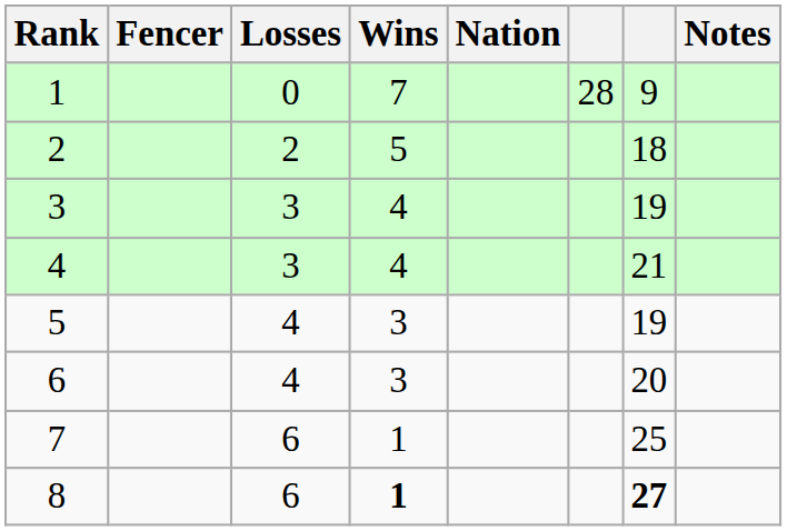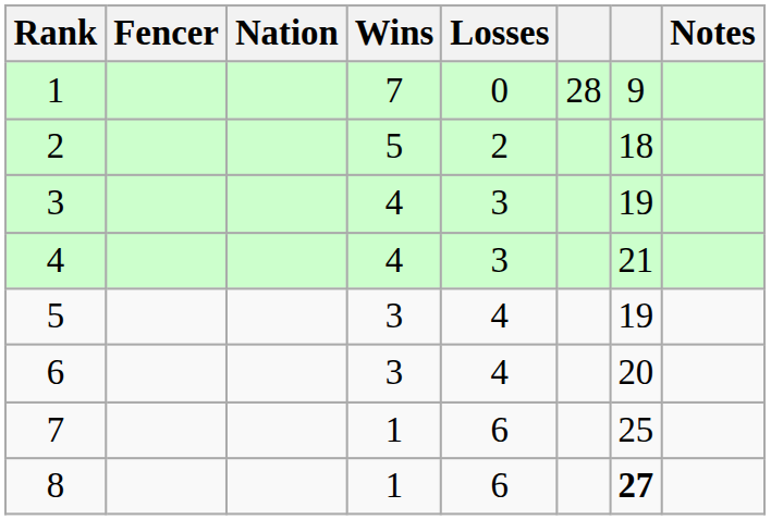 <table class="wikitable sortable" style="text-align: center;">
 <tr>
 <th>Rank</th>
 <th>Fencer</th>
+<th>Nation</th>
+<th>Wins</th>
 <th>Losses</th>
-<th>Wins</th>
-<th>Nation</th>
 <th></th>
 <th></th>
 <th>Notes</th>
 </tr>
 <tr style="background:#cfc;">
 <td>1</td>
 <td align=left></td>
+<td align=left></td>
+<td>7</td>
 <td>0</td>
-<td>7</td>
-<td align=left></td>
 <td>28</td>
 <td>9</td>
 <td></td>
 </tr>
 <tr style="background:#cfc;">
 <td>2</td>
 <td align=left></td>
+<td align=left></td>
+<td>5</td>
 <td>2</td>
-<td>5</td>
-<td align=left></td>
 <td></td>
 <td>18</td>
 <td></td>
 </tr>
 <tr style="background:#cfc;">
 <td>3</td>
 <td align=left></td>
+<td align=left></td>
+<td>4</td>
 <td>3</td>
-<td>4</td>
-<td align=left></td>
 <td></td>
 <td>19</td>
 <td></td>
 </tr>
 <tr style="background:#cfc;">
 <td>4</td>
 <td align=left></td>
+<td align=left></td>
+<td>4</td>
 <td>3</td>
-<td>4</td>
-<td align=left></td>
 <td></td>
 <td>21</td>
 <td></td>
 </tr>
 <tr>
 <td>5</td>
 <td align=left></td>
+<td align=left></td>
+<td>3</td>
 <td>4</td>
-<td>3</td>
-<td align=left></td>
 <td></td>
 <td>19</td>
 <td></td>
 </tr>
 <tr>
 <td>6</td>
 <td align=left></td>
+<td align=left></td>
+<td>3</td>
 <td>4</td>
-<td>3</td>
-<td align=left></td>
 <td></td>
 <td>20</td>
 <td></td>
 </tr>
 <tr>
 <td>7</td>
 <td align=left></td>
+<td align=left></td>
+<td>1</td>
 <td>6</td>
-<td>1</td>
-<td align=left></td>
 <td></td>
 <td>25</td>
 <td></td>
 </tr>
 <tr>
 <td>8</td>
 <td align=left></td>
+<td align=left></td>
+<td>1</td>
 <td>6</td>
-<td><strong>1</strong></td>
-<td align=left></td>
 <td></td>
 <td><strong>27</strong></td>
 <td></td>
 </tr>
 </table>
